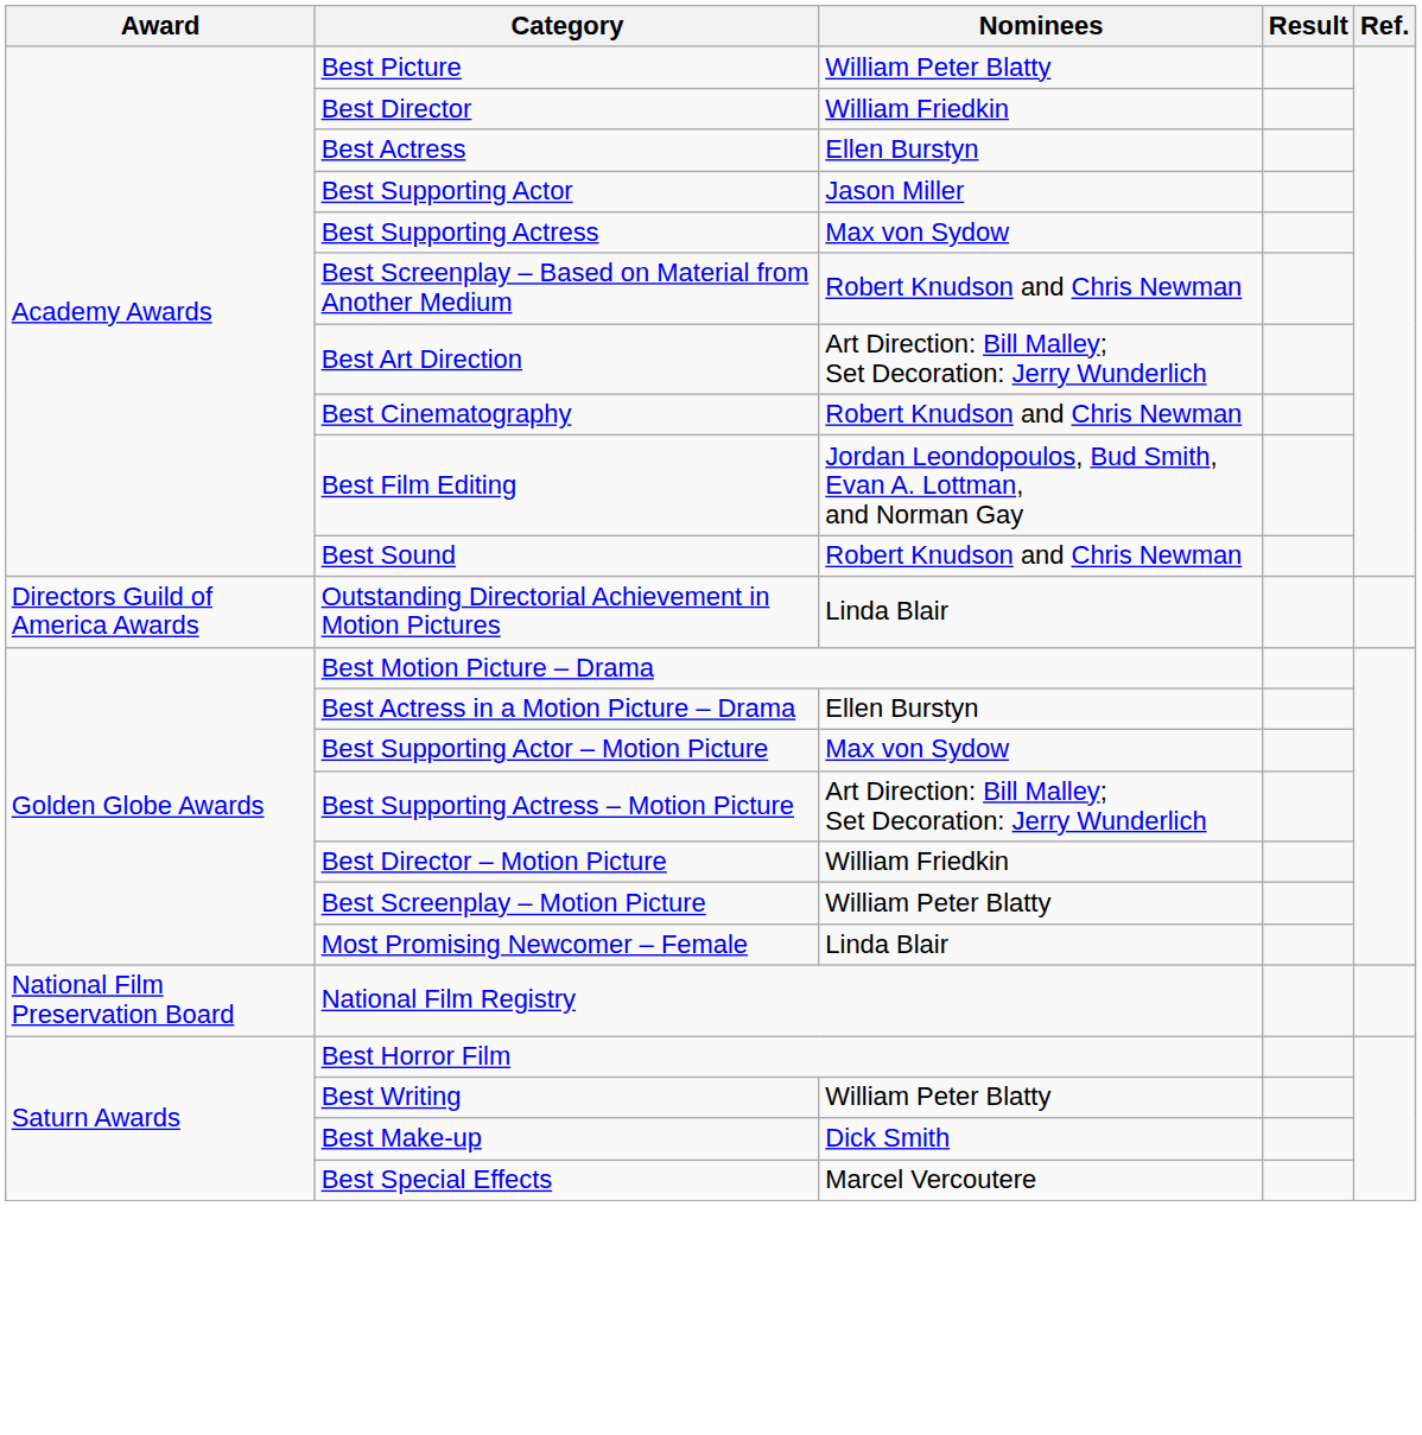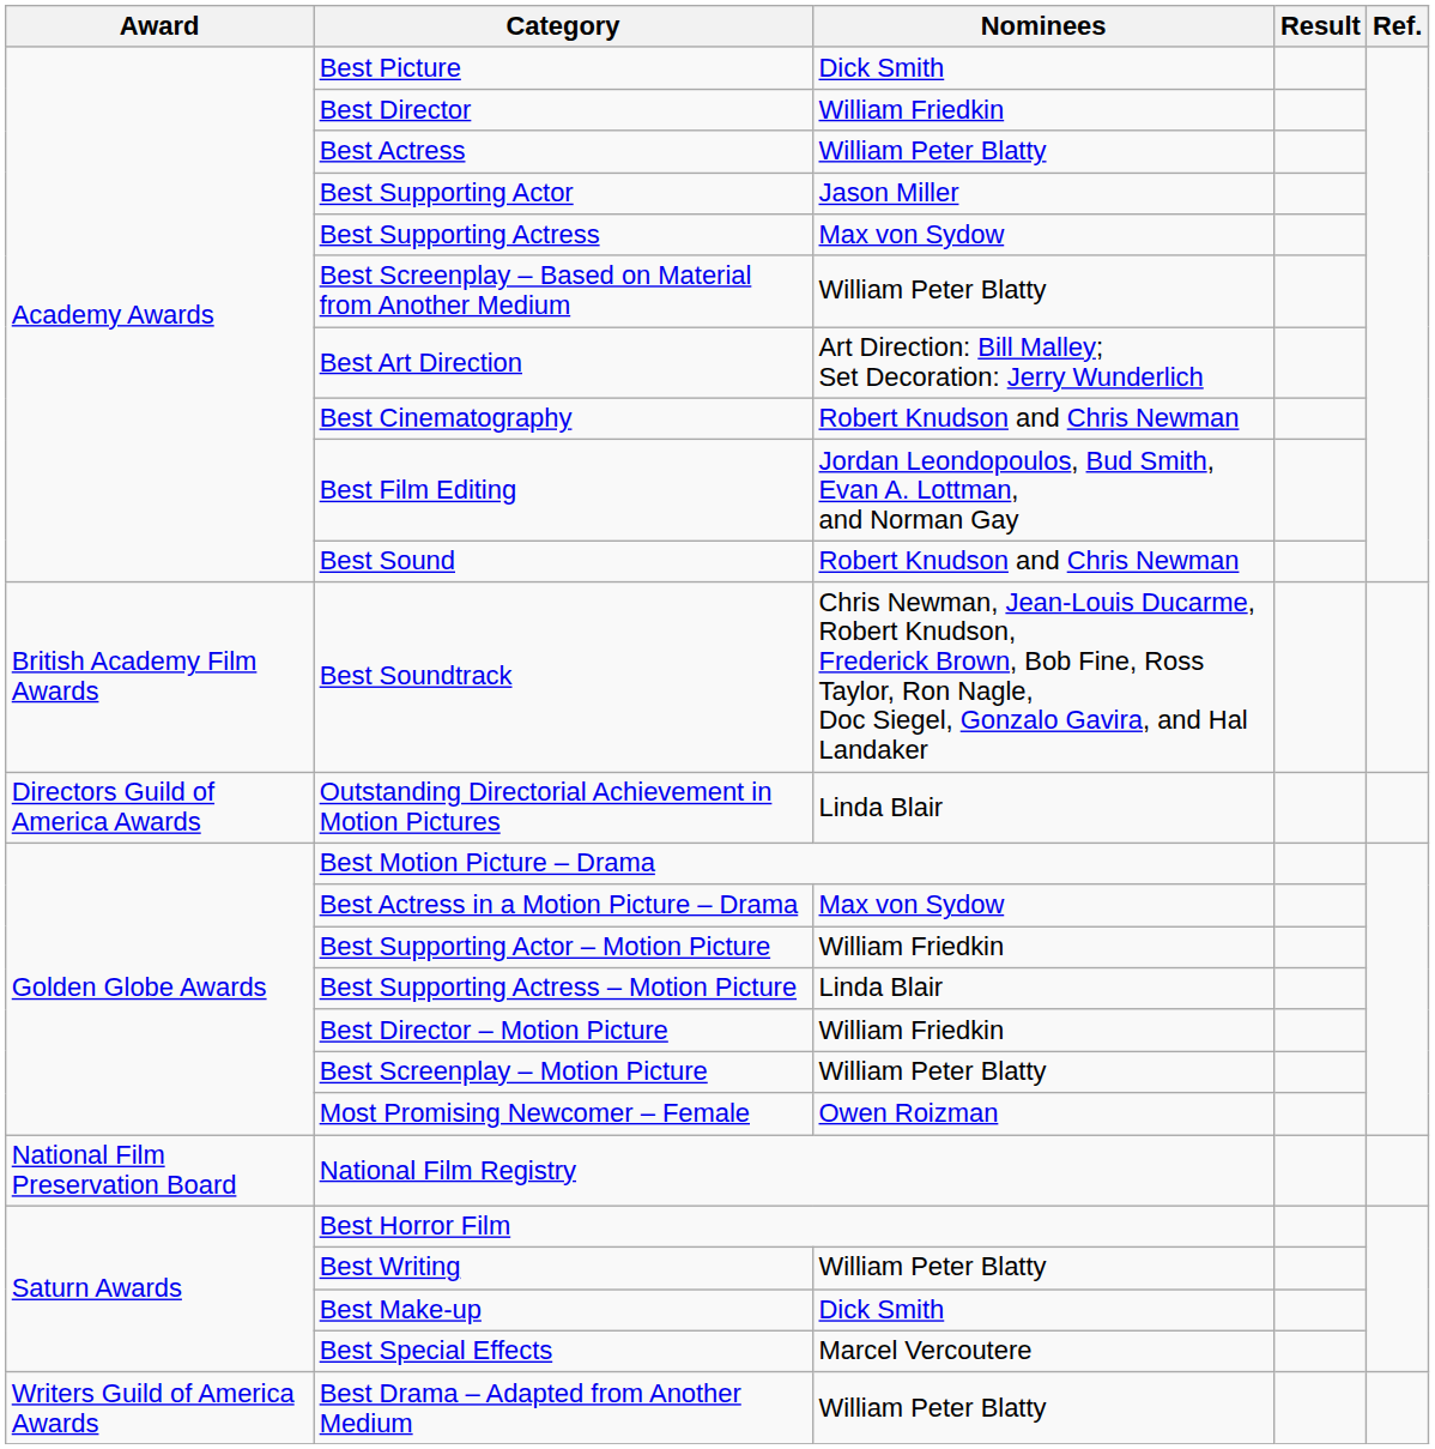 <table class="wikitable plainrowheaders">
 <tr>
 <th>Award</th>
 <th>Category</th>
 <th>Nominees</th>
 <th>Result</th>
 <th>Ref.</th>
 </tr>
 <tr>
 <td rowspan="10"><a href='#'>Academy Awards</a></td>
 <td><a href='#'>Best Picture</a></td>
-<td><a href='#'>William Peter Blatty</a></td>
+<td><a href='#'>Dick Smith</a></td>
 <td></td>
 <td align="center" rowspan="10"></td>
 </tr>
 <tr>
 <td><a href='#'>Best Director</a></td>
 <td><a href='#'>William Friedkin</a></td>
 <td></td>
 </tr>
 <tr>
 <td><a href='#'>Best Actress</a></td>
-<td><a href='#'>Ellen Burstyn</a></td>
+<td><a href='#'>William Peter Blatty</a></td>
 <td></td>
 </tr>
 <tr>
 <td><a href='#'>Best Supporting Actor</a></td>
 <td><a href='#'>Jason Miller</a></td>
 <td></td>
 </tr>
 <tr>
 <td><a href='#'>Best Supporting Actress</a></td>
 <td><a href='#'>Max von Sydow</a></td>
 <td></td>
 </tr>
 <tr>
 <td><a href='#'>Best Screenplay – Based on Material from Another Medium</a></td>
-<td><a href='#'>Robert Knudson</a> and <a href='#'>Chris Newman</a></td>
+<td>William Peter Blatty</td>
 <td></td>
 </tr>
 <tr>
 <td><a href='#'>Best Art Direction</a></td>
 <td>Art Direction: <a href='#'>Bill Malley</a>; <br> Set Decoration: <a href='#'>Jerry Wunderlich</a></td>
 <td></td>
 </tr>
 <tr>
 <td><a href='#'>Best Cinematography</a></td>
 <td><a href='#'>Robert Knudson</a> and <a href='#'>Chris Newman</a></td>
 <td></td>
 </tr>
 <tr>
 <td><a href='#'>Best Film Editing</a></td>
 <td><a href='#'>Jordan Leondopoulos</a>, <a href='#'>Bud Smith</a>, <a href='#'>Evan A. Lottman</a>, <br> and Norman Gay</td>
 <td></td>
 </tr>
 <tr>
 <td><a href='#'>Best Sound</a></td>
 <td><a href='#'>Robert Knudson</a> and <a href='#'>Chris Newman</a></td>
 <td></td>
 </tr>
 <tr>
+<td><a href='#'>British Academy Film Awards</a></td>
+<td><a href='#'>Best Soundtrack</a></td>
+<td>Chris Newman, <a href='#'>Jean-Louis Ducarme</a>, Robert Knudson, <br> <a href='#'>Frederick Brown</a>, Bob Fine, Ross Taylor, Ron Nagle, <br> Doc Siegel, <a href='#'>Gonzalo Gavira</a>, and Hal Landaker</td>
+<td></td>
+<td align="center"></td>
+</tr>
+<tr>
 <td><a href='#'>Directors Guild of America Awards</a></td>
 <td><a href='#'>Outstanding Directorial Achievement in Motion Pictures</a></td>
 <td>Linda Blair</td>
 <td></td>
 <td align="center"></td>
 </tr>
 <tr>
 <td rowspan="7"><a href='#'>Golden Globe Awards</a></td>
 <td colspan="2"><a href='#'>Best Motion Picture – Drama</a></td>
 <td></td>
 <td align="center" rowspan="7"></td>
 </tr>
 <tr>
 <td><a href='#'>Best Actress in a Motion Picture – Drama</a></td>
-<td>Ellen Burstyn</td>
+<td><a href='#'>Max von Sydow</a></td>
 <td></td>
 </tr>
 <tr>
 <td><a href='#'>Best Supporting Actor – Motion Picture</a></td>
-<td><a href='#'>Max von Sydow</a></td>
+<td>William Friedkin</td>
 <td></td>
 </tr>
 <tr>
 <td><a href='#'>Best Supporting Actress – Motion Picture</a></td>
-<td>Art Direction: <a href='#'>Bill Malley</a>; <br> Set Decoration: <a href='#'>Jerry Wunderlich</a></td>
+<td>Linda Blair</td>
 <td></td>
 </tr>
 <tr>
 <td><a href='#'>Best Director – Motion Picture</a></td>
 <td>William Friedkin</td>
 <td></td>
 </tr>
 <tr>
 <td><a href='#'>Best Screenplay – Motion Picture</a></td>
 <td>William Peter Blatty</td>
 <td></td>
 </tr>
 <tr>
 <td><a href='#'>Most Promising Newcomer – Female</a></td>
-<td>Linda Blair</td>
+<td><a href='#'>Owen Roizman</a></td>
 <td></td>
 </tr>
 <tr>
 <td><a href='#'>National Film Preservation Board</a></td>
 <td colspan="2"><a href='#'>National Film Registry</a></td>
 <td></td>
 <td align="center"></td>
 </tr>
 <tr>
 <td rowspan="4"><a href='#'>Saturn Awards</a></td>
 <td colspan="2"><a href='#'>Best Horror Film</a></td>
 <td></td>
 <td align="center" rowspan="4"></td>
 </tr>
 <tr>
 <td><a href='#'>Best Writing</a></td>
 <td>William Peter Blatty</td>
 <td></td>
 </tr>
 <tr>
 <td><a href='#'>Best Make-up</a></td>
 <td><a href='#'>Dick Smith</a></td>
 <td></td>
 </tr>
 <tr>
 <td><a href='#'>Best Special Effects</a></td>
 <td>Marcel Vercoutere</td>
 <td></td>
 </tr>
+<tr>
+<td><a href='#'>Writers Guild of America Awards</a></td>
+<td><a href='#'>Best Drama – Adapted from Another Medium</a></td>
+<td>William Peter Blatty</td>
+<td></td>
+<td align="center"></td>
+</tr>
 </table>
